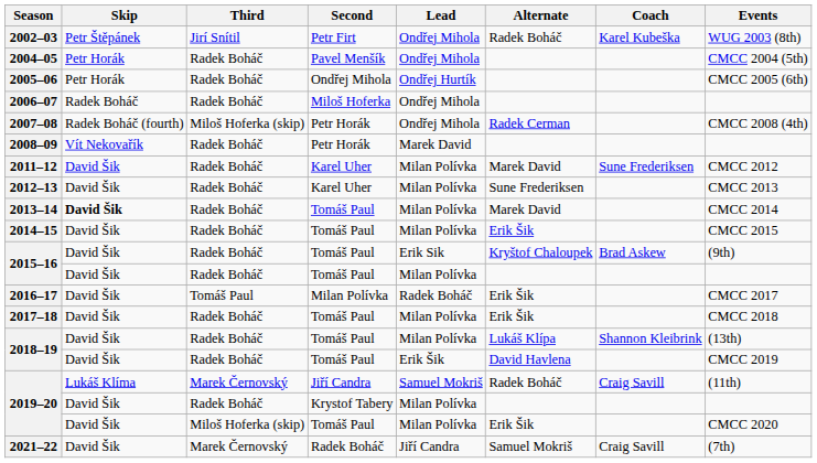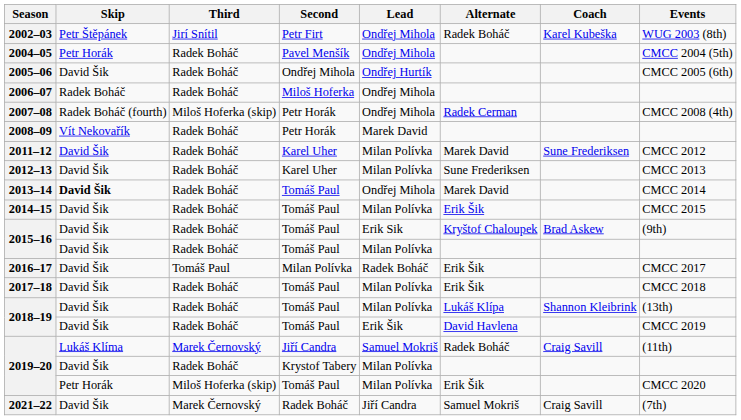 <table class="wikitable">
 <tr>
 <th scope="col" width=60>Season</th>
 <th scope="col">Skip</th>
 <th scope="col">Third</th>
 <th scope="col">Second</th>
 <th scope="col">Lead</th>
 <th scope="col">Alternate</th>
 <th scope="col">Coach</th>
 <th scope="col">Events</th>
 </tr>
 <tr>
 <th scope="row">2002–03</th>
 <td><a href='#'>Petr Štěpánek</a></td>
 <td><a href='#'>Jirí Snítil</a></td>
 <td><a href='#'>Petr Firt</a></td>
 <td><a href='#'>Ondřej Mihola</a></td>
 <td>Radek Boháč</td>
 <td><a href='#'>Karel Kubeška</a></td>
 <td><a href='#'>WUG 2003</a> (8th)</td>
 </tr>
 <tr>
 <th scope="row">2004–05</th>
 <td><a href='#'>Petr Horák</a></td>
 <td>Radek Boháč</td>
 <td><a href='#'>Pavel Menšík</a></td>
 <td><a href='#'>Ondřej Mihola</a></td>
 <td></td>
 <td></td>
 <td><a href='#'>CMCC</a> 2004 (5th)</td>
 </tr>
 <tr>
 <th scope="row">2005–06</th>
-<td>Petr Horák</td>
+<td>David Šik</td>
 <td>Radek Boháč</td>
 <td>Ondřej Mihola</td>
 <td><a href='#'>Ondřej Hurtík</a></td>
 <td></td>
 <td></td>
 <td>CMCC 2005 (6th)</td>
 </tr>
 <tr>
 <th scope="row">2006–07</th>
 <td>Radek Boháč</td>
 <td>Radek Boháč</td>
 <td><a href='#'>Miloš Hoferka</a></td>
 <td>Ondřej Mihola</td>
 <td></td>
 <td></td>
 <td></td>
 </tr>
 <tr>
 <th scope="row">2007–08</th>
 <td>Radek Boháč (fourth)</td>
 <td>Miloš Hoferka (skip)</td>
 <td>Petr Horák</td>
 <td>Ondřej Mihola</td>
 <td><a href='#'>Radek Cerman</a></td>
 <td></td>
 <td>CMCC 2008 (4th)</td>
 </tr>
 <tr>
 <th scope="row">2008–09</th>
 <td><a href='#'>Vít Nekovařík</a></td>
 <td>Radek Boháč</td>
 <td>Petr Horák</td>
 <td>Marek David</td>
 <td></td>
 <td></td>
 <td></td>
 </tr>
 <tr>
 <th scope="row">2011–12</th>
 <td><a href='#'>David Šik</a></td>
 <td>Radek Boháč</td>
 <td><a href='#'>Karel Uher</a></td>
 <td>Milan Polívka</td>
 <td>Marek David</td>
 <td><a href='#'>Sune Frederiksen</a></td>
 <td>CMCC 2012 </td>
 </tr>
 <tr>
 <th scope="row">2012–13</th>
 <td>David Šik</td>
 <td>Radek Boháč</td>
 <td>Karel Uher</td>
 <td>Milan Polívka</td>
 <td>Sune Frederiksen</td>
 <td></td>
 <td>CMCC 2013 </td>
 </tr>
 <tr>
 <th scope="row">2013–14</th>
 <td><strong>David Šik</strong></td>
 <td>Radek Boháč</td>
 <td><a href='#'>Tomáš Paul</a></td>
-<td>Milan Polívka</td>
+<td>Ondřej Mihola</td>
 <td>Marek David</td>
 <td></td>
 <td>CMCC 2014 </td>
 </tr>
 <tr>
 <th scope="row">2014–15</th>
 <td>David Šik</td>
 <td>Radek Boháč</td>
 <td>Tomáš Paul</td>
 <td>Milan Polívka</td>
 <td><a href='#'>Erik Šik</a></td>
 <td></td>
 <td>CMCC 2015 </td>
 </tr>
 <tr>
 <th scope="row" rowspan="2">2015–16</th>
 <td>David Šik</td>
 <td>Radek Boháč</td>
 <td>Tomáš Paul</td>
 <td>Erik Sik</td>
 <td><a href='#'>Kryštof Chaloupek</a></td>
 <td><a href='#'>Brad Askew</a></td>
 <td> (9th)</td>
 </tr>
 <tr>
 <td>David Šik</td>
 <td>Radek Boháč</td>
 <td>Tomáš Paul</td>
 <td>Milan Polívka</td>
 <td></td>
 <td></td>
 <td></td>
 </tr>
 <tr>
 <th scope="row">2016–17</th>
 <td>David Šik</td>
 <td>Tomáš Paul</td>
 <td>Milan Polívka</td>
 <td>Radek Boháč</td>
 <td>Erik Šik</td>
 <td></td>
 <td>CMCC 2017 </td>
 </tr>
 <tr>
 <th scope="row">2017–18</th>
 <td>David Šik</td>
 <td>Radek Boháč</td>
 <td>Tomáš Paul</td>
 <td>Milan Polívka</td>
 <td>Erik Šik</td>
 <td></td>
 <td>CMCC 2018 </td>
 </tr>
 <tr>
 <th scope="row" rowspan="2">2018–19</th>
 <td>David Šik</td>
 <td>Radek Boháč</td>
 <td>Tomáš Paul</td>
 <td>Milan Polívka</td>
 <td><a href='#'>Lukáš Klípa</a></td>
 <td><a href='#'>Shannon Kleibrink</a></td>
 <td> (13th)</td>
 </tr>
 <tr>
 <td>David Šik</td>
 <td>Radek Boháč</td>
 <td>Tomáš Paul</td>
 <td>Erik Šik</td>
 <td><a href='#'>David Havlena</a></td>
 <td></td>
 <td>CMCC 2019 </td>
 </tr>
 <tr>
 <th scope="row" rowspan="3">2019–20</th>
 <td><a href='#'>Lukáš Klíma</a></td>
 <td><a href='#'>Marek Černovský</a></td>
 <td><a href='#'>Jiří Candra</a></td>
 <td><a href='#'>Samuel Mokriš</a></td>
 <td>Radek Boháč</td>
 <td><a href='#'>Craig Savill</a></td>
 <td> (11th)</td>
 </tr>
 <tr>
 <td>David Šik</td>
 <td>Radek Boháč</td>
 <td>Krystof Tabery</td>
 <td>Milan Polívka</td>
 <td></td>
 <td></td>
 <td></td>
 </tr>
 <tr>
-<td>David Šik</td>
+<td>Petr Horák</td>
 <td>Miloš Hoferka (skip)</td>
 <td>Tomáš Paul</td>
 <td>Milan Polívka</td>
 <td>Erik Šik</td>
 <td></td>
 <td>CMCC 2020 </td>
 </tr>
 <tr>
 <th scope="row">2021–22</th>
 <td>David Šik</td>
 <td>Marek Černovský</td>
 <td>Radek Boháč</td>
 <td>Jiří Candra</td>
 <td>Samuel Mokriš</td>
 <td>Craig Savill</td>
 <td> (7th)</td>
 </tr>
 </table>
